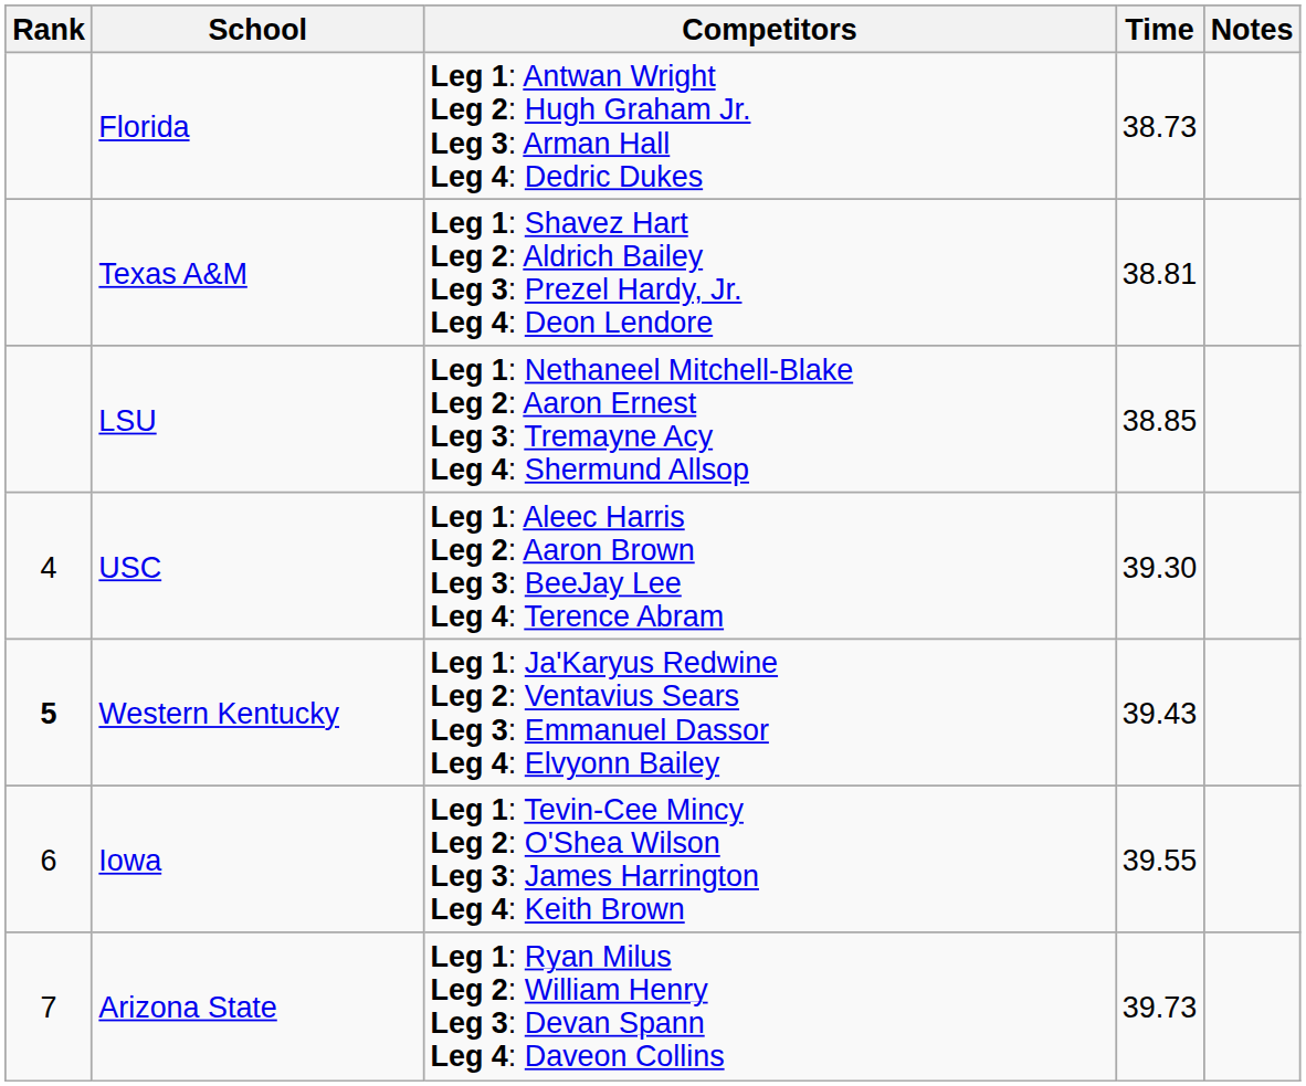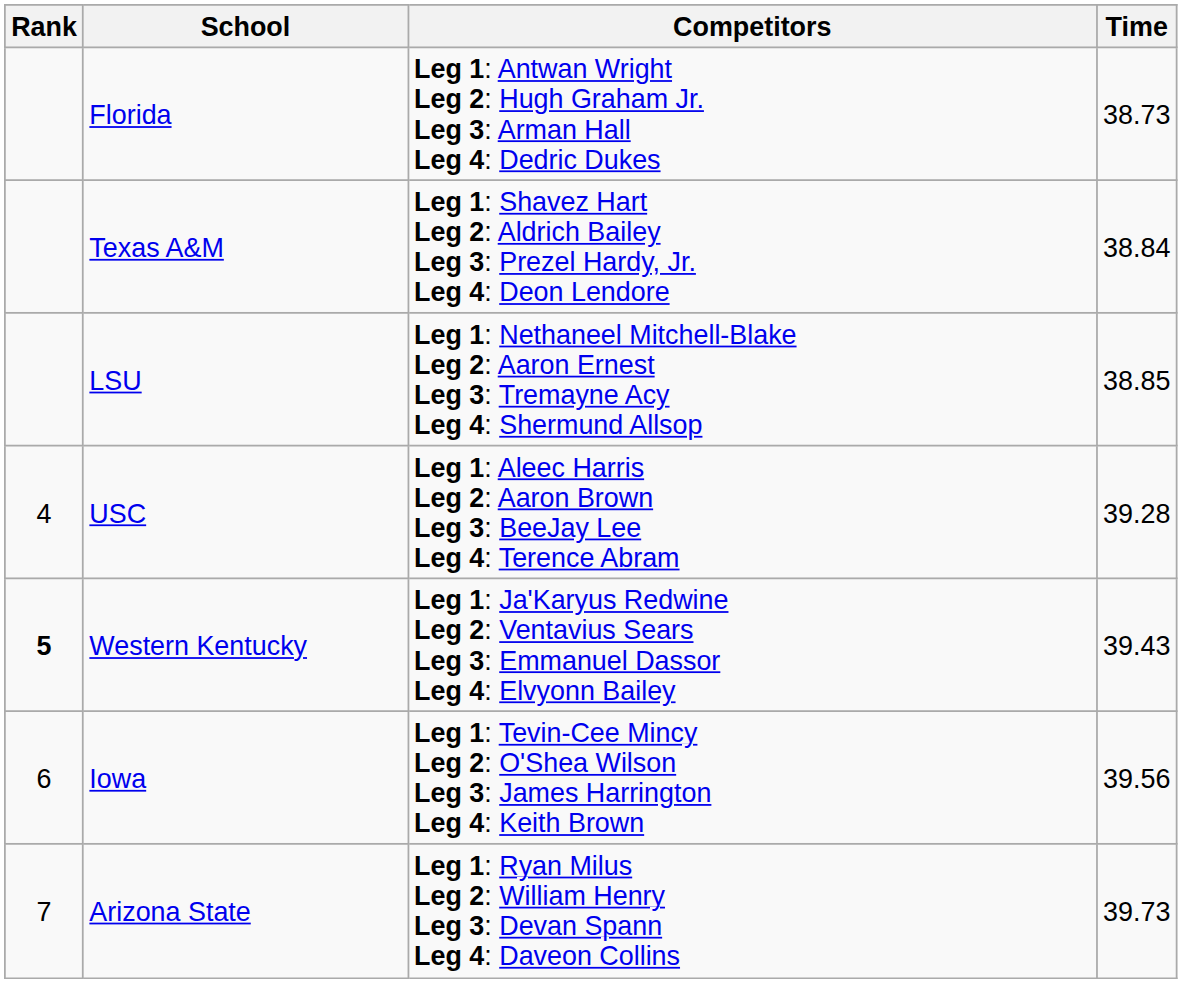 <table class="wikitable sortable" width=75% style="text-align:center; font-size:95%">
 <tr>
 <th width=15>Rank</th>
 <th width=300>School</th>
 <th width=700>Competitors</th>
 <th width=15>Time</th>
-<th width=15>Notes</th>
 </tr>
 <tr>
 <td></td>
 <td align=left><a href='#'>Florida</a></td>
 <td align=left><strong>Leg 1</strong>: <a href='#'>Antwan Wright</a> <br> <strong>Leg 2</strong>: <a href='#'>Hugh Graham Jr.</a> <br> <strong>Leg 3</strong>: <a href='#'>Arman Hall</a> <br> <strong>Leg 4</strong>: <a href='#'>Dedric Dukes</a></td>
 <td>38.73</td>
-<td></td>
 </tr>
 <tr>
 <td></td>
 <td align=left><a href='#'>Texas A&M</a></td>
 <td align=left><strong>Leg 1</strong>: <a href='#'>Shavez Hart</a> <br> <strong>Leg 2</strong>: <a href='#'>Aldrich Bailey</a><br> <strong>Leg 3</strong>: <a href='#'>Prezel Hardy, Jr.</a> <br> <strong>Leg 4</strong>: <a href='#'>Deon Lendore</a> </td>
-<td>38.81</td>
-<td></td>
+<td>38.84</td>
 </tr>
 <tr>
 <td></td>
 <td align=left><a href='#'>LSU</a></td>
 <td align=left><strong>Leg 1</strong>: <a href='#'>Nethaneel Mitchell-Blake</a> <br> <strong>Leg 2</strong>: <a href='#'>Aaron Ernest</a> <br> <strong>Leg 3</strong>: <a href='#'>Tremayne Acy</a> <br> <strong>Leg 4</strong>: <a href='#'>Shermund Allsop</a> </td>
 <td>38.85</td>
-<td></td>
 </tr>
 <tr>
 <td>4</td>
 <td align=left><a href='#'>USC</a></td>
 <td align=left><strong>Leg 1</strong>: <a href='#'>Aleec Harris</a> <br> <strong>Leg 2</strong>: <a href='#'>Aaron Brown</a> <br> <strong>Leg 3</strong>: <a href='#'>BeeJay Lee</a> <br> <strong>Leg 4</strong>: <a href='#'>Terence Abram</a></td>
-<td>39.30</td>
-<td></td>
+<td>39.28</td>
 </tr>
 <tr>
 <td><strong>5</strong></td>
 <td align=left><a href='#'>Western Kentucky</a></td>
 <td align=left><strong>Leg 1</strong>: <a href='#'>Ja'Karyus Redwine</a> <br> <strong>Leg 2</strong>: <a href='#'>Ventavius Sears</a> <br> <strong>Leg 3</strong>: <a href='#'>Emmanuel Dassor</a> <br> <strong>Leg 4</strong>: <a href='#'>Elvyonn Bailey</a></td>
 <td>39.43</td>
-<td></td>
 </tr>
 <tr>
 <td>6</td>
 <td align=left><a href='#'>Iowa</a></td>
 <td align=left><strong>Leg 1</strong>: <a href='#'>Tevin-Cee Mincy</a> <br> <strong>Leg 2</strong>: <a href='#'>O'Shea Wilson</a> <br> <strong>Leg 3</strong>: <a href='#'>James Harrington</a> <br> <strong>Leg 4</strong>: <a href='#'>Keith Brown</a></td>
-<td>39.55</td>
-<td></td>
+<td>39.56</td>
 </tr>
 <tr>
 <td>7</td>
 <td align=left><a href='#'>Arizona State</a></td>
 <td align=left><strong>Leg 1</strong>: <a href='#'>Ryan Milus</a> <br> <strong>Leg 2</strong>: <a href='#'>William Henry</a> <br> <strong>Leg 3</strong>: <a href='#'>Devan Spann</a> <br> <strong>Leg 4</strong>: <a href='#'>Daveon Collins</a></td>
 <td>39.73</td>
-<td></td>
 </tr>
 </table>
